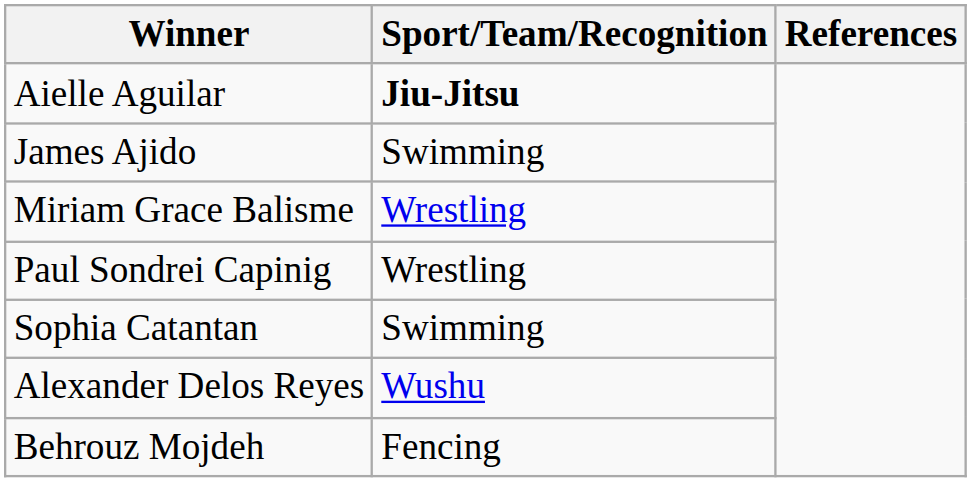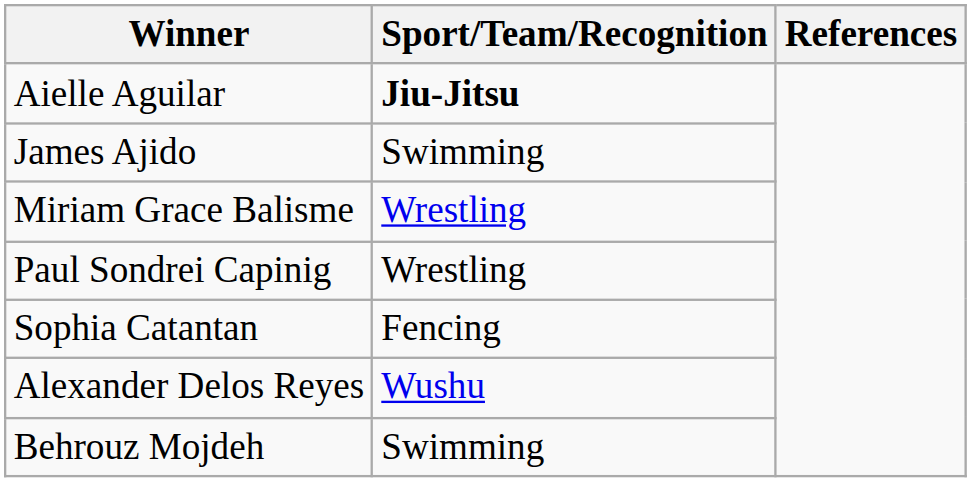 <table class="wikitable">
 <tr>
 <th>Winner</th>
 <th>Sport/Team/Recognition</th>
 <th>References</th>
 </tr>
 <tr>
 <td>Aielle Aguilar</td>
 <td><strong>Jiu-Jitsu <br> </strong></td>
 <td rowspan=7></td>
 </tr>
 <tr>
 <td>James Ajido</td>
 <td>Swimming <br> </td>
 </tr>
 <tr>
 <td>Miriam Grace Balisme</td>
 <td><a href='#'>Wrestling</a> <br> </td>
 </tr>
 <tr>
 <td>Paul Sondrei Capinig</td>
 <td>Wrestling <br> </td>
 </tr>
 <tr>
 <td>Sophia Catantan</td>
-<td>Swimming <br> </td>
+<td>Fencing <br> </td>
 </tr>
 <tr>
 <td>Alexander Delos Reyes</td>
 <td><a href='#'>Wushu</a> <br> </td>
 </tr>
 <tr>
 <td>Behrouz Mojdeh</td>
-<td>Fencing <br> </td>
+<td>Swimming <br> </td>
 </tr>
 </table>
